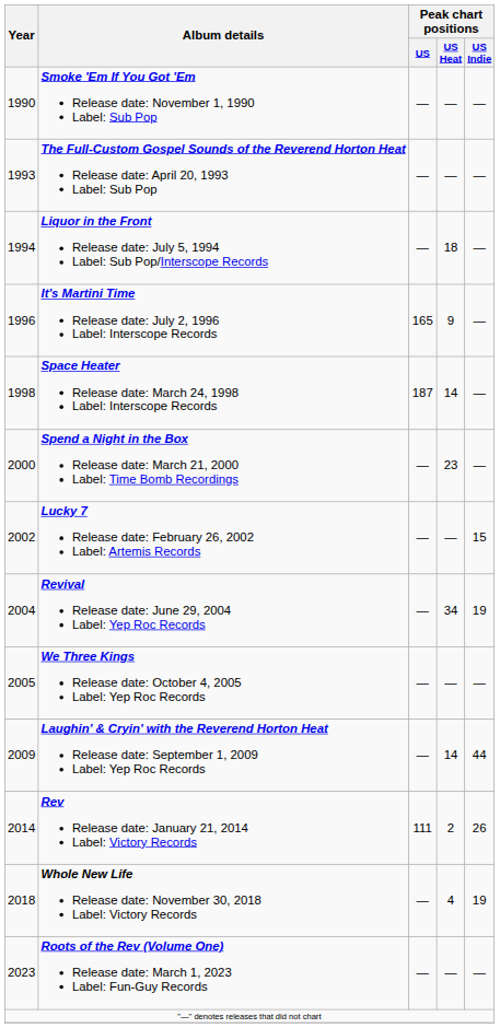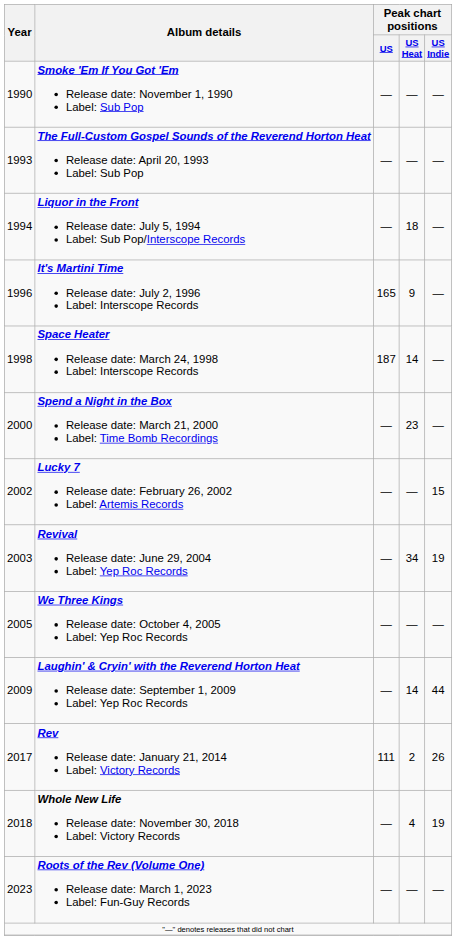 <table class="wikitable" style="text-align:center;">
 <tr>
 <th rowspan="2">Year</th>
 <th rowspan="2">Album details</th>
 <th colspan="3">Peak chart positions</th>
 </tr>
 <tr style="font-size:smaller;">
 <th width="30"><a href='#'>US</a><br></th>
 <th width="30"><a href='#'>US Heat</a><br></th>
 <th width="30"><a href='#'>US Indie</a><br></th>
 </tr>
 <tr>
 <td>1990</td>
 <td align="left"><strong><em><a href='#'>Smoke 'Em If You Got 'Em</a></em></strong><br><ul><li>Release date: November 1, 1990</li><li>Label: <a href='#'>Sub Pop</a></li></ul></td>
 <td>—</td>
 <td>—</td>
 <td>—</td>
 </tr>
 <tr>
 <td>1993</td>
 <td align="left"><strong><em><a href='#'>The Full-Custom Gospel Sounds of the Reverend Horton Heat</a></em></strong><br><ul><li>Release date: April 20, 1993</li><li>Label: Sub Pop</li></ul></td>
 <td>—</td>
 <td>—</td>
 <td>—</td>
 </tr>
 <tr>
 <td>1994</td>
 <td align="left"><strong><em><a href='#'>Liquor in the Front</a></em></strong><br><ul><li>Release date: July 5, 1994</li><li>Label: Sub Pop/<a href='#'>Interscope Records</a></li></ul></td>
 <td>—</td>
 <td>18</td>
 <td>—</td>
 </tr>
 <tr>
 <td>1996</td>
 <td align="left"><strong><em><a href='#'>It's Martini Time</a></em></strong><br><ul><li>Release date: July 2, 1996</li><li>Label: Interscope Records</li></ul></td>
 <td>165</td>
 <td>9</td>
 <td>—</td>
 </tr>
 <tr>
 <td>1998</td>
 <td align="left"><strong><em><a href='#'>Space Heater</a></em></strong><br><ul><li>Release date: March 24, 1998</li><li>Label: Interscope Records</li></ul></td>
 <td>187</td>
 <td>14</td>
 <td>—</td>
 </tr>
 <tr>
 <td>2000</td>
 <td align="left"><strong><em><a href='#'>Spend a Night in the Box</a></em></strong><br><ul><li>Release date: March 21, 2000</li><li>Label: <a href='#'>Time Bomb Recordings</a></li></ul></td>
 <td>—</td>
 <td>23</td>
 <td>—</td>
 </tr>
 <tr>
 <td>2002</td>
 <td align="left"><strong><em><a href='#'>Lucky 7</a></em></strong><br><ul><li>Release date: February 26, 2002</li><li>Label: <a href='#'>Artemis Records</a></li></ul></td>
 <td>—</td>
 <td>—</td>
 <td>15</td>
 </tr>
 <tr>
-<td>2004</td>
+<td>2003</td>
 <td align="left"><strong><em><a href='#'>Revival</a></em></strong><br><ul><li>Release date: June 29, 2004</li><li>Label: <a href='#'>Yep Roc Records</a></li></ul></td>
 <td>—</td>
 <td>34</td>
 <td>19</td>
 </tr>
 <tr>
 <td>2005</td>
 <td align="left"><strong><em><a href='#'>We Three Kings</a></em></strong><br><ul><li>Release date: October 4, 2005</li><li>Label: Yep Roc Records</li></ul></td>
 <td>—</td>
 <td>—</td>
 <td>—</td>
 </tr>
 <tr>
 <td>2009</td>
 <td align="left"><strong><em><a href='#'>Laughin' & Cryin' with the Reverend Horton Heat</a></em></strong><br><ul><li>Release date: September 1, 2009</li><li>Label: Yep Roc Records</li></ul></td>
 <td>—</td>
 <td>14</td>
 <td>44</td>
 </tr>
 <tr>
-<td>2014</td>
+<td>2017</td>
 <td align="left"><strong><em><a href='#'>Rev</a></em></strong><br><ul><li>Release date: January 21, 2014</li><li>Label: <a href='#'>Victory Records</a></li></ul></td>
 <td>111</td>
 <td>2</td>
 <td>26</td>
 </tr>
 <tr>
 <td>2018</td>
 <td align="left"><strong><em>Whole New Life</em></strong><br><ul><li>Release date: November 30, 2018</li><li>Label: Victory Records</li></ul></td>
 <td>—</td>
 <td>4</td>
 <td>19</td>
 </tr>
 <tr>
 <td>2023</td>
 <td align="left"><strong><em><a href='#'>Roots of the Rev (Volume One)</a></em></strong><br><ul><li>Release date: March 1, 2023</li><li>Label: Fun-Guy Records</li></ul></td>
 <td>—</td>
 <td>—</td>
 <td>—</td>
 </tr>
 <tr>
 <td colspan="10" style="font-size:8pt">"—" denotes releases that did not chart</td>
 </tr>
 <tr>
 </tr>
 </table>
